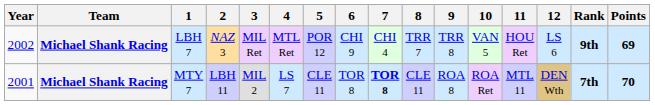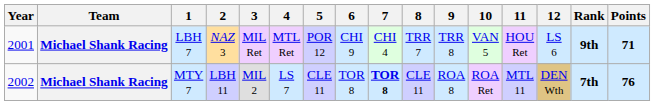 <table class="wikitable" style="text-align:center; font-size:85%">
 <tr>
 <th>Year</th>
 <th>Team</th>
 <th>1</th>
 <th>2</th>
 <th>3</th>
 <th>4</th>
 <th>5</th>
 <th>6</th>
 <th>7</th>
 <th>8</th>
 <th>9</th>
 <th>10</th>
 <th>11</th>
 <th>12</th>
 <th>Rank</th>
 <th>Points</th>
 </tr>
 <tr>
-<td><a href='#'>2002</a></td>
+<td><a href='#'>2001</a></td>
 <th nowrap><a href='#'>Michael Shank Racing</a></th>
 <td style="background:#CFEAFF;"><a href='#'>LBH</a><br><small>7</small></td>
 <td style="background:#FFDF9F;"><em><a href='#'>NAZ</a></em><br><small>3</small></td>
 <td style="background:#EFCFFF;"><a href='#'>MIL</a><br><small>Ret</small></td>
 <td style="background:#EFCFFF;"><a href='#'>MTL</a><br><small>Ret</small></td>
 <td style="background:#CFCFFF;"><a href='#'>POR</a><br><small>12</small></td>
 <td style="background:#CFEAFF;"><a href='#'>CHI</a><br><small>9</small></td>
 <td style="background:#DFFFDF;"><a href='#'>CHI</a><br><small>4</small></td>
 <td style="background:#CFEAFF;"><a href='#'>TRR</a><br><small>7</small></td>
 <td style="background:#CFEAFF;"><a href='#'>TRR</a><br><small>8</small></td>
 <td style="background:#DFFFDF;"><a href='#'>VAN</a><br><small>5</small></td>
 <td style="background:#EFCFFF;"><a href='#'>HOU</a><br><small>Ret</small></td>
 <td style="background:#CFEAFF;"><a href='#'>LS</a><br><small>6</small></td>
 <td style="background:#CFEAFF;"><strong>9th</strong></td>
-<td style="background:#CFEAFF;"><strong>69</strong></td>
+<td style="background:#CFEAFF;"><strong>71</strong></td>
 </tr>
 <tr>
-<td><a href='#'>2001</a></td>
+<td><a href='#'>2002</a></td>
 <th nowrap><a href='#'>Michael Shank Racing</a></th>
 <td style="background:#CFEAFF;"><a href='#'>MTY</a><br><small>7</small></td>
 <td style="background:#CFCFFF;"><a href='#'>LBH</a><br><small>11</small></td>
 <td style="background:#DFDFDF;"><a href='#'>MIL</a><br><small>2</small></td>
 <td style="background:#CFEAFF;"><a href='#'>LS</a><br><small>7</small></td>
 <td style="background:#CFCFFF;"><a href='#'>CLE</a><br><small>11</small></td>
 <td style="background:#CFEAFF;"><a href='#'>TOR</a><br><small>8</small></td>
 <td style="background:#CFEAFF;"><strong><a href='#'>TOR</a><br><small>8</small></strong></td>
 <td style="background:#CFCFFF;"><a href='#'>CLE</a><br><small>11</small></td>
 <td style="background:#CFEAFF;"><a href='#'>ROA</a><br><small>8</small></td>
 <td style="background:#EFCFFF;"><a href='#'>ROA</a><br><small>Ret</small></td>
 <td style="background:#CFCFFF;"><a href='#'>MTL</a><br><small>11</small></td>
 <td style="background:#DFC484;"><a href='#'>DEN</a><br><small>Wth</small></td>
 <td style="background:#CFEAFF;"><strong>7th</strong></td>
-<td style="background:#CFEAFF;"><strong>70</strong></td>
+<td style="background:#CFEAFF;"><strong>76</strong></td>
 </tr>
 </table>
